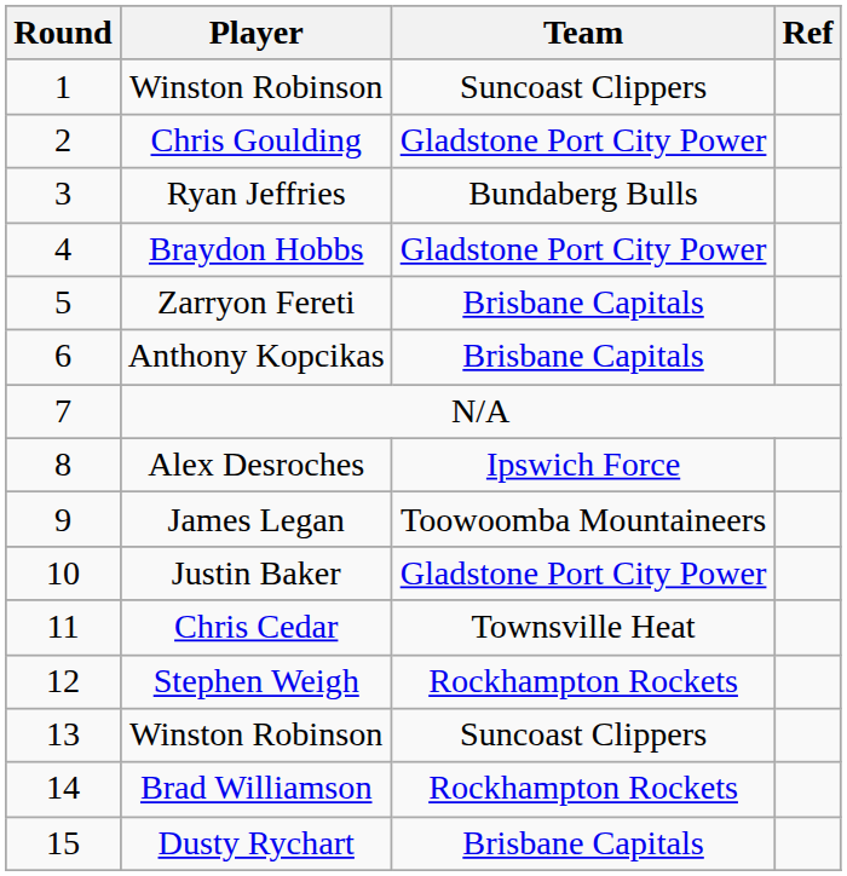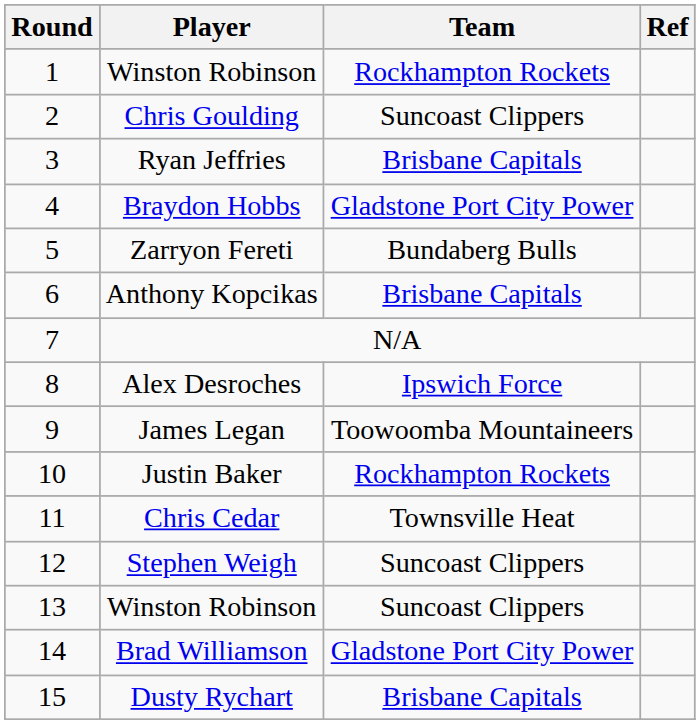 <table class="wikitable" style="text-align:center">
 <tr>
 <th>Round</th>
 <th>Player</th>
 <th>Team</th>
 <th>Ref</th>
 </tr>
 <tr>
 <td>1</td>
 <td>Winston Robinson</td>
-<td>Suncoast Clippers</td>
+<td><a href='#'>Rockhampton Rockets</a></td>
 <td></td>
 </tr>
 <tr>
 <td>2</td>
 <td><a href='#'>Chris Goulding</a></td>
-<td><a href='#'>Gladstone Port City Power</a></td>
+<td>Suncoast Clippers</td>
 <td></td>
 </tr>
 <tr>
 <td>3</td>
 <td>Ryan Jeffries</td>
-<td>Bundaberg Bulls</td>
+<td><a href='#'>Brisbane Capitals</a></td>
 <td></td>
 </tr>
 <tr>
 <td>4</td>
 <td><a href='#'>Braydon Hobbs</a></td>
 <td><a href='#'>Gladstone Port City Power</a></td>
 <td></td>
 </tr>
 <tr>
 <td>5</td>
 <td>Zarryon Fereti</td>
-<td><a href='#'>Brisbane Capitals</a></td>
+<td>Bundaberg Bulls</td>
 <td></td>
 </tr>
 <tr>
 <td>6</td>
 <td>Anthony Kopcikas</td>
 <td><a href='#'>Brisbane Capitals</a></td>
 <td></td>
 </tr>
 <tr>
 <td>7</td>
 <td colspan=3>N/A</td>
 </tr>
 <tr>
 <td>8</td>
 <td>Alex Desroches</td>
 <td><a href='#'>Ipswich Force</a></td>
 <td></td>
 </tr>
 <tr>
 <td>9</td>
 <td>James Legan</td>
 <td>Toowoomba Mountaineers</td>
 <td></td>
 </tr>
 <tr>
 <td>10</td>
 <td>Justin Baker</td>
-<td><a href='#'>Gladstone Port City Power</a></td>
+<td><a href='#'>Rockhampton Rockets</a></td>
 <td></td>
 </tr>
 <tr>
 <td>11</td>
 <td><a href='#'>Chris Cedar</a></td>
 <td>Townsville Heat</td>
 <td></td>
 </tr>
 <tr>
 <td>12</td>
 <td><a href='#'>Stephen Weigh</a></td>
-<td><a href='#'>Rockhampton Rockets</a></td>
+<td>Suncoast Clippers</td>
 <td></td>
 </tr>
 <tr>
 <td>13</td>
 <td>Winston Robinson</td>
 <td>Suncoast Clippers</td>
 <td></td>
 </tr>
 <tr>
 <td>14</td>
 <td><a href='#'>Brad Williamson</a></td>
-<td><a href='#'>Rockhampton Rockets</a></td>
+<td><a href='#'>Gladstone Port City Power</a></td>
 <td></td>
 </tr>
 <tr>
 <td>15</td>
 <td><a href='#'>Dusty Rychart</a></td>
 <td><a href='#'>Brisbane Capitals</a></td>
 <td></td>
 </tr>
 <tr>
 </tr>
 </table>
